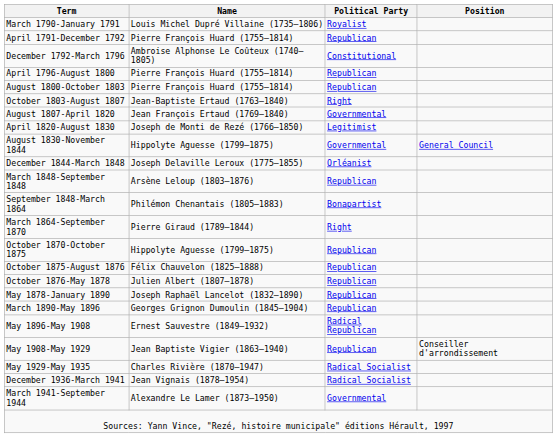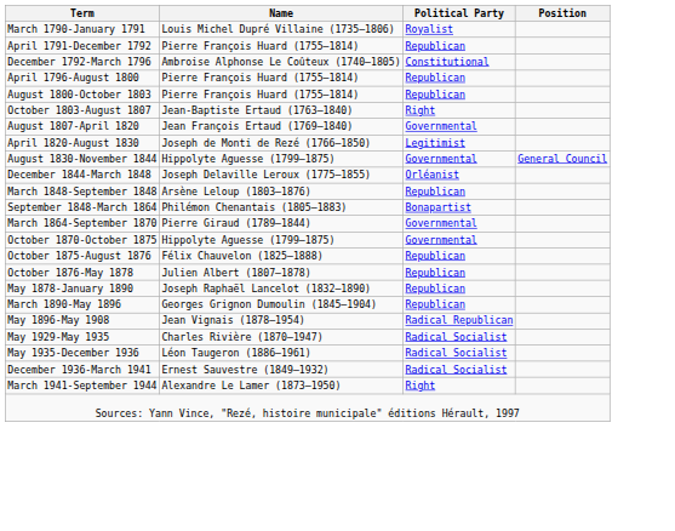 <table class="wikitable collapsible collapsed">
 <tr>
 <th>Term</th>
 <th>Name</th>
 <th>Political Party</th>
 <th>Position</th>
 </tr>
 <tr>
 <td>March 1790-January 1791</td>
 <td>Louis Michel Dupré Villaine (1735–1806)</td>
 <td><a href='#'>Royalist</a></td>
 <td></td>
 </tr>
 <tr>
 <td>April 1791-December 1792</td>
 <td>Pierre François Huard (1755–1814)</td>
 <td><a href='#'>Republican</a></td>
 <td></td>
 </tr>
 <tr>
 <td>December 1792-March 1796</td>
 <td>Ambroise Alphonse Le Coûteux  (1740–1805)</td>
 <td><a href='#'>Constitutional</a></td>
 <td></td>
 </tr>
 <tr>
 <td>April 1796-August 1800</td>
 <td>Pierre François Huard (1755–1814)</td>
 <td><a href='#'>Republican</a></td>
 <td></td>
 </tr>
 <tr>
 <td>August 1800-October 1803</td>
 <td>Pierre François Huard (1755–1814)</td>
 <td><a href='#'>Republican</a></td>
 <td></td>
 </tr>
 <tr>
 <td>October 1803-August 1807</td>
 <td>Jean-Baptiste Ertaud (1763–1840)</td>
 <td><a href='#'>Right</a></td>
 <td></td>
 </tr>
 <tr>
 <td>August 1807-April 1820</td>
 <td>Jean François Ertaud (1769–1840)</td>
 <td><a href='#'>Governmental</a></td>
 <td></td>
 </tr>
 <tr>
 <td>April 1820-August 1830</td>
 <td>Joseph de Monti de Rezé (1766–1850)</td>
 <td><a href='#'>Legitimist</a></td>
 <td></td>
 </tr>
 <tr>
 <td>August 1830-November 1844</td>
 <td>Hippolyte Aguesse (1799–1875)</td>
 <td><a href='#'>Governmental</a></td>
 <td><a href='#'>General Council</a></td>
 </tr>
 <tr>
 <td>December 1844-March 1848</td>
 <td>Joseph Delaville Leroux (1775–1855)</td>
 <td><a href='#'>Orléanist</a></td>
 <td></td>
 </tr>
 <tr>
 <td>March 1848-September 1848</td>
 <td>Arsène Leloup (1803–1876)</td>
 <td><a href='#'>Republican</a></td>
 <td></td>
 </tr>
 <tr>
 <td>September 1848-March 1864</td>
 <td>Philémon Chenantais (1805–1883)</td>
 <td><a href='#'>Bonapartist</a></td>
 <td></td>
 </tr>
 <tr>
 <td>March 1864-September 1870</td>
 <td>Pierre Giraud (1789–1844)</td>
-<td><a href='#'>Right</a></td>
+<td><a href='#'>Governmental</a></td>
 <td></td>
 </tr>
 <tr>
 <td>October 1870-October 1875</td>
 <td>Hippolyte Aguesse (1799–1875)</td>
-<td><a href='#'>Republican</a></td>
+<td><a href='#'>Governmental</a></td>
 <td></td>
 </tr>
 <tr>
 <td>October 1875-August 1876</td>
 <td>Félix Chauvelon (1825–1888)</td>
 <td><a href='#'>Republican</a></td>
 <td></td>
 </tr>
 <tr>
 <td>October 1876-May 1878</td>
 <td>Julien Albert (1807–1878)</td>
 <td><a href='#'>Republican</a></td>
 <td></td>
 </tr>
 <tr>
 <td>May 1878-January 1890</td>
 <td>Joseph Raphaël Lancelot (1832–1890)</td>
 <td><a href='#'>Republican</a></td>
 <td></td>
 </tr>
 <tr>
 <td>March 1890-May 1896</td>
 <td>Georges Grignon Dumoulin (1845–1904)</td>
 <td><a href='#'>Republican</a></td>
 <td></td>
 </tr>
 <tr>
 <td>May 1896-May 1908</td>
-<td>Ernest Sauvestre (1849–1932)</td>
+<td>Jean Vignais (1878–1954)</td>
 <td><a href='#'>Radical Republican</a></td>
 <td></td>
-</tr>
-<tr>
-<td>May 1908-May 1929</td>
-<td>Jean Baptiste Vigier (1863–1940)</td>
-<td><a href='#'>Republican</a></td>
-<td>Conseiller d'arrondissement</td>
 </tr>
 <tr>
 <td>May 1929-May 1935</td>
 <td>Charles Rivière (1870–1947)</td>
 <td><a href='#'>Radical Socialist</a></td>
 <td></td>
 </tr>
 <tr>
+<td>May 1935-December 1936</td>
+<td>Léon Taugeron (1886–1961)</td>
+<td><a href='#'>Radical Socialist</a></td>
+<td></td>
+</tr>
+<tr>
 <td>December 1936-March 1941</td>
-<td>Jean Vignais (1878–1954)</td>
+<td>Ernest Sauvestre (1849–1932)</td>
 <td><a href='#'>Radical Socialist</a></td>
 <td></td>
 </tr>
 <tr>
 <td>March 1941-September 1944</td>
 <td>Alexandre Le Lamer (1873–1950)</td>
-<td><a href='#'>Governmental</a></td>
+<td><a href='#'>Right</a></td>
 <td></td>
 </tr>
 <tr>
 <td align="center" colspan="4"><br>Sources: Yann Vince, "Rezé, histoire municipale" éditions Hérault, 1997</td>
 </tr>
 </table>
